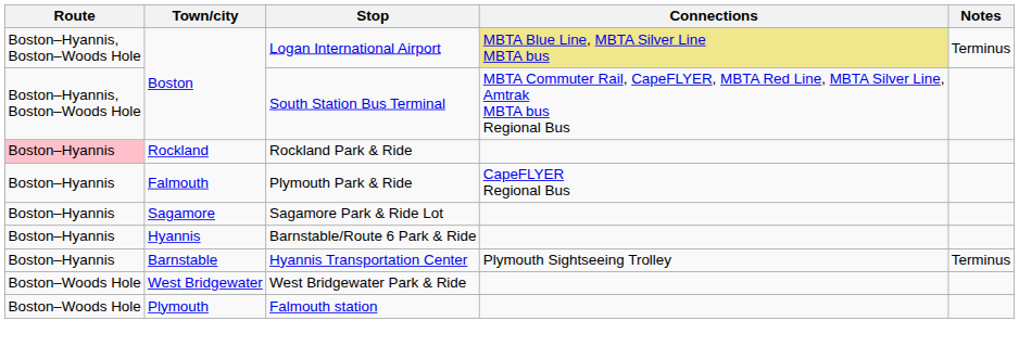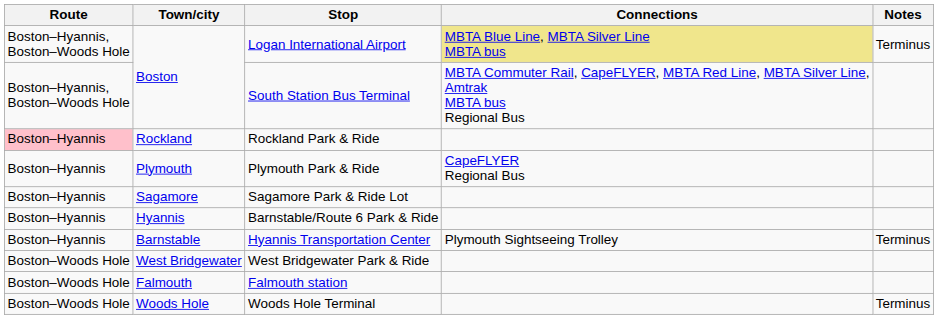 <table class="wikitable">
 <tr>
 <th>Route</th>
 <th>Town/city</th>
 <th>Stop</th>
 <th>Connections</th>
 <th>Notes</th>
 </tr>
 <tr>
 <td>Boston–Hyannis,<br>Boston–Woods Hole</td>
 <td rowspan=2><a href='#'>Boston</a></td>
 <td><a href='#'>Logan International Airport</a></td>
 <td style="background: khaki;"> <a href='#'>MBTA Blue Line</a>, <a href='#'>MBTA Silver Line</a> <br> <a href='#'>MBTA bus</a></td>
 <td>Terminus</td>
 </tr>
 <tr>
 <td>Boston–Hyannis,<br>Boston–Woods Hole</td>
 <td><a href='#'>South Station Bus Terminal</a></td>
 <td> <a href='#'>MBTA Commuter Rail</a>, <a href='#'>CapeFLYER</a>, <a href='#'>MBTA Red Line</a>, <a href='#'>MBTA Silver Line</a>, <br> <a href='#'>Amtrak</a> <br> <a href='#'>MBTA bus</a> <br> Regional Bus</td>
 <td></td>
 </tr>
 <tr>
 <td style="background: pink;">Boston–Hyannis</td>
 <td><a href='#'>Rockland</a></td>
 <td>Rockland Park & Ride</td>
 <td></td>
 <td></td>
 </tr>
 <tr>
 <td>Boston–Hyannis</td>
-<td><a href='#'>Falmouth</a></td>
+<td><a href='#'>Plymouth</a></td>
 <td>Plymouth Park & Ride</td>
 <td> <a href='#'>CapeFLYER</a> <br>Regional Bus</td>
 <td></td>
 </tr>
 <tr>
 <td>Boston–Hyannis</td>
 <td><a href='#'>Sagamore</a></td>
 <td>Sagamore Park & Ride Lot</td>
 <td></td>
 <td></td>
 </tr>
 <tr>
 <td>Boston–Hyannis</td>
 <td><a href='#'>Hyannis</a></td>
 <td>Barnstable/Route 6 Park & Ride</td>
 <td></td>
 <td></td>
 </tr>
 <tr>
 <td>Boston–Hyannis</td>
 <td><a href='#'>Barnstable</a></td>
 <td><a href='#'>Hyannis Transportation Center</a></td>
 <td>Plymouth Sightseeing Trolley</td>
 <td>Terminus</td>
 </tr>
 <tr>
 <td>Boston–Woods Hole</td>
 <td><a href='#'>West Bridgewater</a></td>
 <td>West Bridgewater Park & Ride</td>
 <td></td>
 <td></td>
 </tr>
 <tr>
 <td>Boston–Woods Hole</td>
-<td><a href='#'>Plymouth</a></td>
+<td><a href='#'>Falmouth</a></td>
 <td><a href='#'>Falmouth station</a></td>
 <td></td>
 <td></td>
 </tr>
+<tr>
+<td>Boston–Woods Hole</td>
+<td><a href='#'>Woods Hole</a></td>
+<td>Woods Hole Terminal</td>
+<td></td>
+<td>Terminus</td>
+</tr>
 </table>
